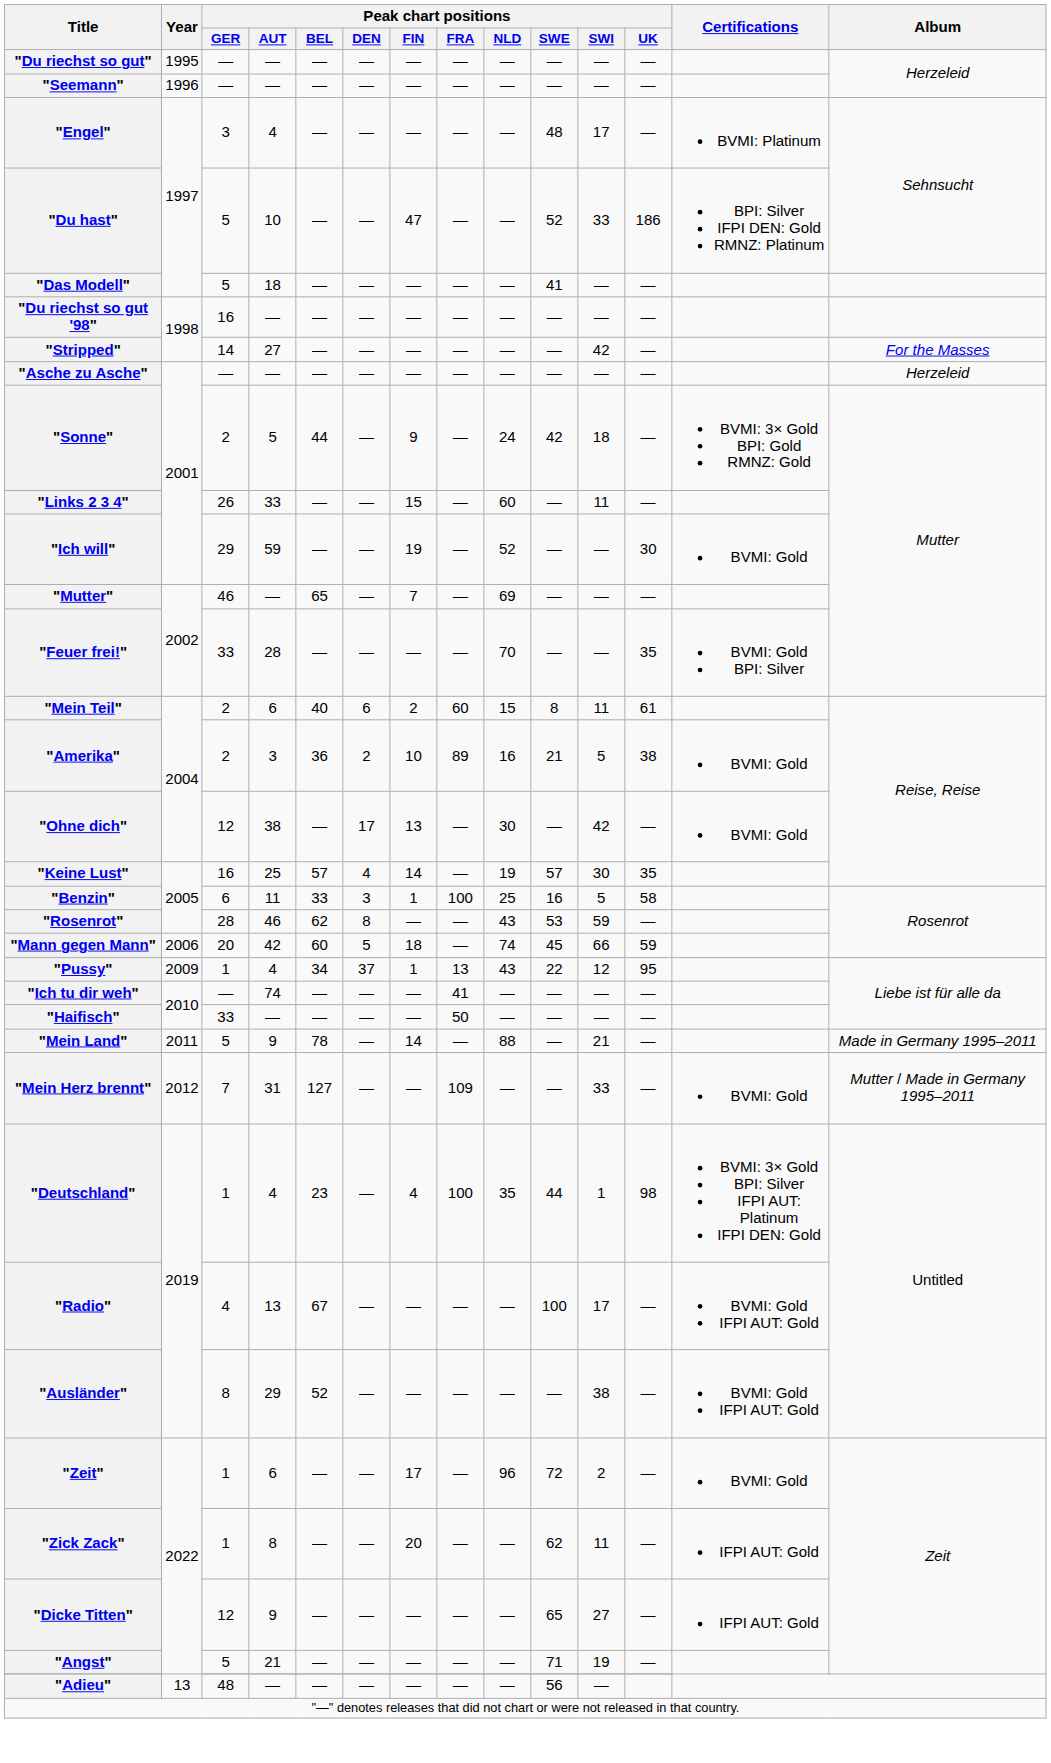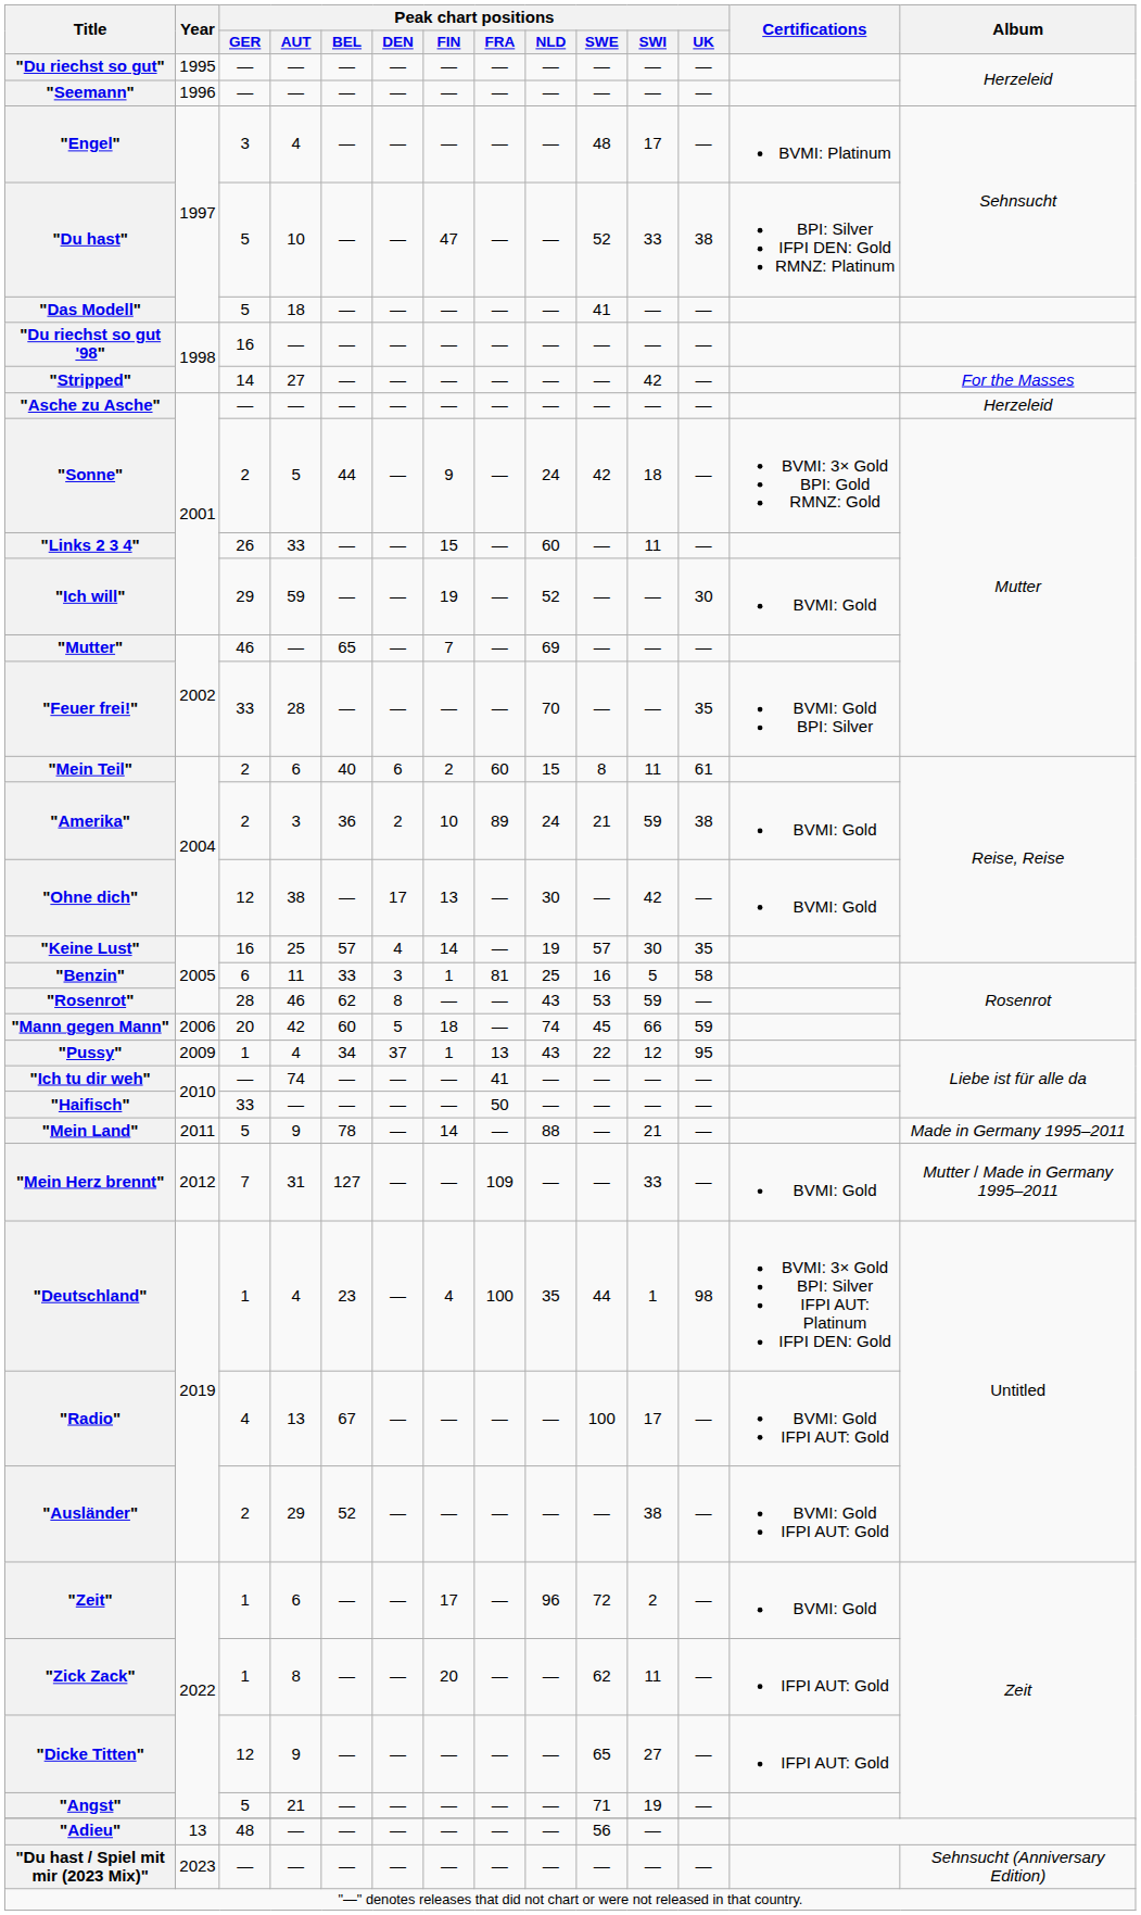 <table class="wikitable plainrowheaders" style="text-align:center;">
 <tr>
 <th scope="col" rowspan="2" style="width:10em;">Title</th>
 <th scope="col" rowspan="2" style="width:1em;">Year</th>
 <th scope="col" colspan="10">Peak chart positions</th>
 <th scope="col" rowspan="2" style="width:10em;"><a href='#'>Certifications</a></th>
 <th scope="col" rowspan="2" style="width:14em;">Album</th>
 </tr>
 <tr>
 <th scope="col" style="width:3em;font-size:90%;"><a href='#'>GER</a><br></th>
 <th scope="col" style="width:3em;font-size:90%;"><a href='#'>AUT</a><br></th>
 <th scope="col" style="width:3em;font-size:90%;"><a href='#'>BEL</a><br></th>
 <th scope="col" style="width:3em;font-size:90%;"><a href='#'>DEN</a><br></th>
 <th scope="col" style="width:3em;font-size:90%;"><a href='#'>FIN</a><br></th>
 <th scope="col" style="width:3em;font-size:90%;"><a href='#'>FRA</a><br></th>
 <th scope="col" style="width:3em;font-size:90%;"><a href='#'>NLD</a><br></th>
 <th scope="col" style="width:3em;font-size:90%;"><a href='#'>SWE</a><br></th>
 <th scope="col" style="width:3em;font-size:90%;"><a href='#'>SWI</a><br></th>
 <th scope="col" style="width:3em;font-size:90%;"><a href='#'>UK</a><br></th>
 </tr>
 <tr>
 <th scope="row">"<a href='#'>Du riechst so gut</a>"</th>
 <td>1995</td>
 <td>—</td>
 <td>—</td>
 <td>—</td>
 <td>—</td>
 <td>—</td>
 <td>—</td>
 <td>—</td>
 <td>—</td>
 <td>—</td>
 <td>—</td>
 <td></td>
 <td rowspan="2"><em>Herzeleid</em></td>
 </tr>
 <tr>
 <th scope="row">"<a href='#'>Seemann</a>"</th>
 <td>1996</td>
 <td>—</td>
 <td>—</td>
 <td>—</td>
 <td>—</td>
 <td>—</td>
 <td>—</td>
 <td>—</td>
 <td>—</td>
 <td>—</td>
 <td>—</td>
 <td></td>
 </tr>
 <tr>
 <th scope="row">"<a href='#'>Engel</a>"</th>
 <td rowspan="3">1997</td>
 <td>3</td>
 <td>4</td>
 <td>—</td>
 <td>—</td>
 <td>—</td>
 <td>—</td>
 <td>—</td>
 <td>48</td>
 <td>17</td>
 <td>—</td>
 <td><br><ul><li>BVMI: Platinum</li></ul></td>
 <td rowspan="2"><em>Sehnsucht</em></td>
 </tr>
 <tr>
 <th scope="row">"<a href='#'>Du hast</a>"</th>
 <td>5</td>
 <td>10</td>
 <td>—</td>
 <td>—</td>
 <td>47<br></td>
 <td>—</td>
 <td>—</td>
 <td>52</td>
 <td>33</td>
-<td>186</td>
+<td>38</td>
 <td><br><ul><li>BPI: Silver</li><li>IFPI DEN: Gold</li><li>RMNZ: Platinum</li></ul></td>
 </tr>
 <tr>
 <th scope="row">"<a href='#'>Das Modell</a>"</th>
 <td>5</td>
 <td>18</td>
 <td>—</td>
 <td>—</td>
 <td>—</td>
 <td>—</td>
 <td>—</td>
 <td>41</td>
 <td>—</td>
 <td>—</td>
 <td></td>
 <td></td>
 </tr>
 <tr>
 <th scope="row">"<a href='#'>Du riechst so gut '98</a>"</th>
 <td rowspan="2">1998</td>
 <td>16</td>
 <td>—</td>
 <td>—</td>
 <td>—</td>
 <td>—</td>
 <td>—</td>
 <td>—</td>
 <td>—</td>
 <td>—</td>
 <td>—</td>
 <td></td>
 <td></td>
 </tr>
 <tr>
 <th scope="row">"<a href='#'>Stripped</a>"</th>
 <td>14</td>
 <td>27</td>
 <td>—</td>
 <td>—</td>
 <td>—</td>
 <td>—</td>
 <td>—</td>
 <td>—</td>
 <td>42</td>
 <td>—</td>
 <td></td>
 <td rowspan="1"><em><a href='#'>For the Masses</a></em></td>
 </tr>
 <tr>
 <th scope="row">"<a href='#'>Asche zu Asche</a>"</th>
 <td rowspan="4">2001</td>
 <td>—</td>
 <td>—</td>
 <td>—</td>
 <td>—</td>
 <td>—</td>
 <td>—</td>
 <td>—</td>
 <td>—</td>
 <td>—</td>
 <td>—</td>
 <td></td>
 <td><em>Herzeleid</em></td>
 </tr>
 <tr>
 <th scope="row">"<a href='#'>Sonne</a>"</th>
 <td>2</td>
 <td>5</td>
 <td>44</td>
 <td>—</td>
 <td>9</td>
 <td>—</td>
 <td>24</td>
 <td>42</td>
 <td>18</td>
 <td>—</td>
 <td><br><ul><li>BVMI: 3× Gold</li><li>BPI: Gold</li><li>RMNZ: Gold</li></ul></td>
 <td rowspan="5"><em>Mutter</em></td>
 </tr>
 <tr>
 <th scope="row">"<a href='#'>Links 2 3 4</a>"</th>
 <td>26</td>
 <td>33</td>
 <td>—</td>
 <td>—</td>
 <td>15</td>
 <td>—</td>
 <td>60</td>
 <td>—</td>
 <td>11</td>
 <td>—</td>
 <td></td>
 </tr>
 <tr>
 <th scope="row">"<a href='#'>Ich will</a>"</th>
 <td>29</td>
 <td>59</td>
 <td>—</td>
 <td>—</td>
 <td>19</td>
 <td>—</td>
 <td>52</td>
 <td>—</td>
 <td>—</td>
 <td>30</td>
 <td><br><ul><li>BVMI: Gold</li></ul></td>
 </tr>
 <tr>
 <th scope="row">"<a href='#'>Mutter</a>"</th>
 <td rowspan="2">2002</td>
 <td>46</td>
 <td>—</td>
 <td>65</td>
 <td>—</td>
 <td>7</td>
 <td>—</td>
 <td>69</td>
 <td>—</td>
 <td>—</td>
 <td>—</td>
 <td></td>
 </tr>
 <tr>
 <th scope="row">"<a href='#'>Feuer frei!</a>"</th>
 <td>33</td>
 <td>28</td>
 <td>—</td>
 <td>—</td>
 <td>—</td>
 <td>—</td>
 <td>70</td>
 <td>—</td>
 <td>—</td>
 <td>35</td>
 <td><br><ul><li>BVMI: Gold</li><li>BPI: Silver</li></ul></td>
 </tr>
 <tr>
 <th scope="row">"<a href='#'>Mein Teil</a>"</th>
 <td rowspan="3">2004</td>
 <td>2</td>
 <td>6</td>
 <td>40</td>
 <td>6</td>
 <td>2</td>
 <td>60</td>
 <td>15</td>
 <td>8</td>
 <td>11</td>
 <td>61</td>
 <td></td>
 <td rowspan="4"><em>Reise, Reise</em></td>
 </tr>
 <tr>
 <th scope="row">"<a href='#'>Amerika</a>"</th>
 <td>2</td>
 <td>3</td>
 <td>36</td>
 <td>2</td>
 <td>10</td>
 <td>89</td>
-<td>16</td>
+<td>24</td>
 <td>21</td>
-<td>5</td>
+<td>59</td>
 <td>38</td>
 <td><br><ul><li>BVMI: Gold</li></ul></td>
 </tr>
 <tr>
 <th scope="row">"<a href='#'>Ohne dich</a>"</th>
 <td>12</td>
 <td>38</td>
 <td>—</td>
 <td>17</td>
 <td>13</td>
 <td>—</td>
 <td>30</td>
 <td>—</td>
 <td>42</td>
 <td>—</td>
 <td><br><ul><li>BVMI: Gold</li></ul></td>
 </tr>
 <tr>
 <th scope="row">"<a href='#'>Keine Lust</a>"</th>
 <td rowspan="3">2005</td>
 <td>16</td>
 <td>25</td>
 <td>57</td>
 <td>4</td>
 <td>14</td>
 <td>—</td>
 <td>19</td>
 <td>57</td>
 <td>30</td>
 <td>35</td>
 <td></td>
 </tr>
 <tr>
 <th scope="row">"<a href='#'>Benzin</a>"</th>
 <td>6</td>
 <td>11</td>
 <td>33</td>
 <td>3</td>
 <td>1</td>
-<td>100</td>
+<td>81</td>
 <td>25</td>
 <td>16</td>
 <td>5</td>
 <td>58</td>
 <td></td>
 <td rowspan="3"><em>Rosenrot</em></td>
 </tr>
 <tr>
 <th scope="row">"<a href='#'>Rosenrot</a>"</th>
 <td>28</td>
 <td>46</td>
 <td>62</td>
 <td>8</td>
 <td>—</td>
 <td>—</td>
 <td>43</td>
 <td>53</td>
 <td>59</td>
 <td>—</td>
 <td></td>
 </tr>
 <tr>
 <th scope="row">"<a href='#'>Mann gegen Mann</a>"</th>
 <td>2006</td>
 <td>20</td>
 <td>42</td>
 <td>60</td>
 <td>5</td>
 <td>18</td>
 <td>—</td>
 <td>74</td>
 <td>45</td>
 <td>66</td>
 <td>59</td>
 <td></td>
 </tr>
 <tr>
 <th scope="row">"<a href='#'>Pussy</a>"</th>
 <td>2009</td>
 <td>1</td>
 <td>4</td>
 <td>34</td>
 <td>37</td>
 <td>1</td>
 <td>13</td>
 <td>43</td>
 <td>22</td>
 <td>12</td>
 <td>95</td>
 <td></td>
 <td rowspan="3"><em>Liebe ist für alle da</em></td>
 </tr>
 <tr>
 <th scope="row">"<a href='#'>Ich tu dir weh</a>"</th>
 <td rowspan="2">2010</td>
 <td>—</td>
 <td>74</td>
 <td>—</td>
 <td>—</td>
 <td>—</td>
 <td>41</td>
 <td>—</td>
 <td>—</td>
 <td>—</td>
 <td>—</td>
 <td></td>
 </tr>
 <tr>
 <th scope="row">"<a href='#'>Haifisch</a>"</th>
 <td>33</td>
 <td>—</td>
 <td>—</td>
 <td>—</td>
 <td>—</td>
 <td>50</td>
 <td>—</td>
 <td>—</td>
 <td>—</td>
 <td>—</td>
 <td></td>
 </tr>
 <tr>
 <th scope="row">"<a href='#'>Mein Land</a>"</th>
 <td>2011</td>
 <td>5</td>
 <td>9</td>
 <td>78</td>
 <td>—</td>
 <td>14</td>
 <td>—</td>
 <td>88</td>
 <td>—</td>
 <td>21</td>
 <td>—</td>
 <td></td>
 <td><em>Made in Germany 1995–2011</em></td>
 </tr>
 <tr>
 <th scope="row">"<a href='#'>Mein Herz brennt</a>"</th>
 <td>2012</td>
 <td>7</td>
 <td>31</td>
 <td>127</td>
 <td>—</td>
 <td>—</td>
 <td>109</td>
 <td>—</td>
 <td>—</td>
 <td>33</td>
 <td>—</td>
 <td><br><ul><li>BVMI: Gold</li></ul></td>
 <td><em>Mutter</em> / <em>Made in Germany 1995–2011</em></td>
 </tr>
 <tr>
 <th scope="row">"<a href='#'>Deutschland</a>"</th>
 <td rowspan="3">2019</td>
 <td>1</td>
 <td>4</td>
 <td>23</td>
 <td>—</td>
 <td>4</td>
 <td>100</td>
 <td>35</td>
 <td>44</td>
 <td>1</td>
 <td>98</td>
 <td><br><ul><li>BVMI: 3× Gold</li><li>BPI: Silver</li><li>IFPI AUT: Platinum</li><li>IFPI DEN: Gold</li></ul></td>
 <td rowspan="3">Untitled</td>
 </tr>
 <tr>
 <th scope="row">"<a href='#'>Radio</a>"</th>
 <td>4</td>
 <td>13</td>
 <td>67</td>
 <td>—</td>
 <td>—</td>
 <td>—</td>
 <td>—</td>
 <td>100</td>
 <td>17</td>
 <td>—</td>
 <td><br><ul><li>BVMI: Gold</li><li>IFPI AUT: Gold</li></ul></td>
 </tr>
 <tr>
 <th scope="row">"<a href='#'>Ausländer</a>"</th>
-<td>8</td>
+<td>2</td>
 <td>29</td>
 <td>52</td>
 <td>—</td>
 <td>—</td>
 <td>—</td>
 <td>—</td>
 <td>—</td>
 <td>38</td>
 <td>—</td>
 <td><br><ul><li>BVMI: Gold</li><li>IFPI AUT: Gold</li></ul></td>
 </tr>
 <tr>
 <th scope="row">"<a href='#'>Zeit</a>"</th>
 <td rowspan="5">2022</td>
 <td>1</td>
 <td>6</td>
 <td>—</td>
 <td>—</td>
 <td>17</td>
 <td>—</td>
 <td>96</td>
 <td>72</td>
 <td>2</td>
 <td>—</td>
 <td><br><ul><li>BVMI: Gold</li></ul></td>
 <td rowspan="5"><em>Zeit</em></td>
 </tr>
 <tr>
 <th scope="row">"<a href='#'>Zick Zack</a>"</th>
 <td>1</td>
 <td>8</td>
 <td>—</td>
 <td>—</td>
 <td>20</td>
 <td>—</td>
 <td>—</td>
 <td>62</td>
 <td>11</td>
 <td>—</td>
 <td><br><ul><li>IFPI AUT: Gold</li></ul></td>
 </tr>
 <tr>
 <th scope="row">"<a href='#'>Dicke Titten</a>"</th>
 <td>12</td>
 <td>9</td>
 <td>—</td>
 <td>—</td>
 <td>—</td>
 <td>—</td>
 <td>—</td>
 <td>65</td>
 <td>27</td>
 <td>—</td>
 <td><br><ul><li>IFPI AUT: Gold</li></ul></td>
 </tr>
 <tr>
 <th scope="row">"<a href='#'>Angst</a>"</th>
 <td>5</td>
 <td>21</td>
 <td>—</td>
 <td>—</td>
 <td>—</td>
 <td>—</td>
 <td>—</td>
 <td>71</td>
 <td>19</td>
 <td>—</td>
 <td></td>
 </tr>
 <tr>
 </tr>
 <tr>
 <th scope="row">"<a href='#'>Adieu</a>"</th>
 <td>13</td>
 <td>48</td>
 <td>—</td>
 <td>—</td>
 <td>—</td>
 <td>—</td>
 <td>—</td>
 <td>—</td>
 <td>56</td>
 <td>—</td>
 <td></td>
 </tr>
 <tr>
+<th scope="row">"Du hast / Spiel mit mir (2023 Mix)" </th>
+<td rowspan="1">2023</td>
+<td>—</td>
+<td>—</td>
+<td>—</td>
+<td>—</td>
+<td>—</td>
+<td>—</td>
+<td>—</td>
+<td>—</td>
+<td>—</td>
+<td>—</td>
+<td></td>
+<td rowspan="1"><em>Sehnsucht (Anniversary Edition)</em></td>
+</tr>
+<tr>
 <td colspan="14" style="font-size:85%;">"—" denotes releases that did not chart or were not released in that country.</td>
 </tr>
 </table>
